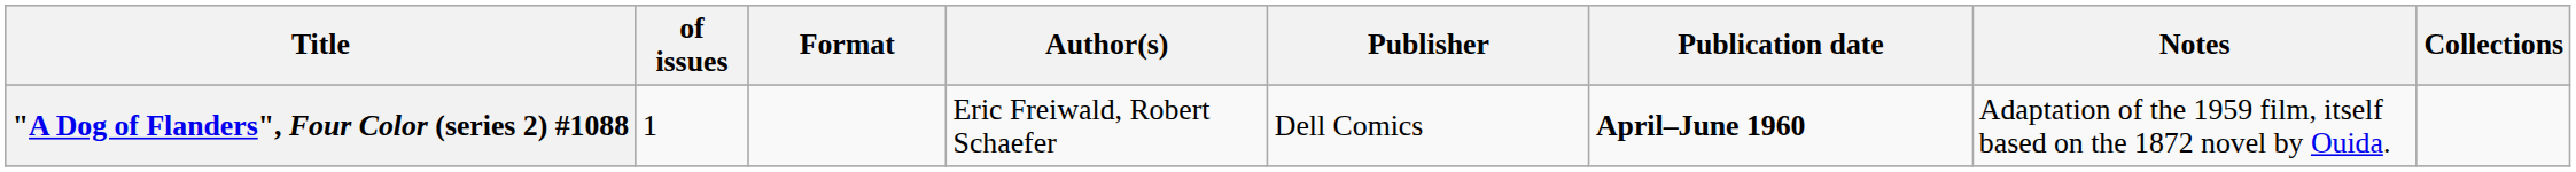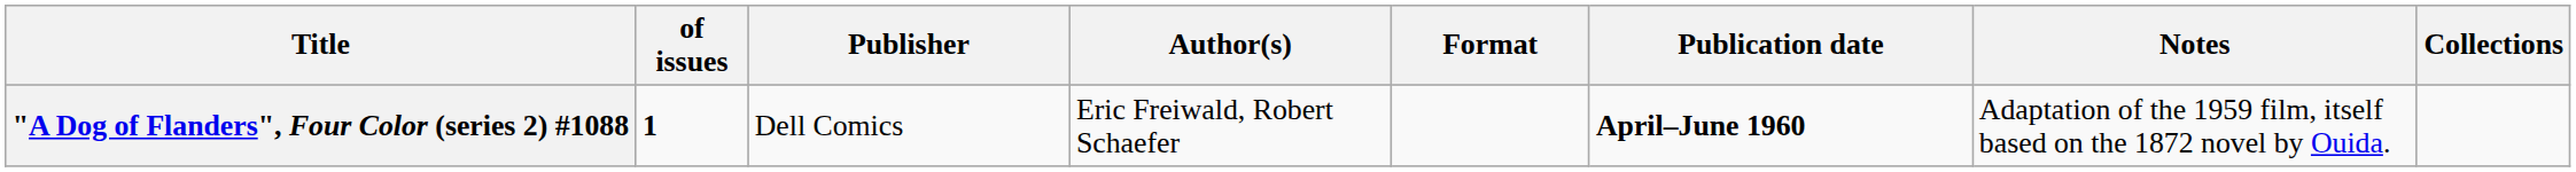 <table class="wikitable">
 <tr>
 <th>Title</th>
 <th style="width:40pt"> of issues</th>
+<th style="width:125pt">Publisher</th>
+<th style="width:125pt">Author(s)</th>
 <th style="width:75pt">Format</th>
-<th style="width:125pt">Author(s)</th>
-<th style="width:125pt">Publisher</th>
 <th style="width:150pt">Publication date</th>
 <th style="width:175pt">Notes</th>
 <th>Collections</th>
 </tr>
 <tr>
 <th>"<a href='#'>A Dog of Flanders</a>", <em>Four Color</em> (series 2) #1088</th>
-<td>1</td>
+<td><strong>1</strong></td>
+<td>Dell Comics</td>
+<td>Eric Freiwald, Robert Schaefer</td>
 <td></td>
-<td>Eric Freiwald, Robert Schaefer</td>
-<td>Dell Comics</td>
 <td><strong>April–June 1960</strong></td>
 <td>Adaptation of the 1959 film, itself based on the 1872 novel by <a href='#'>Ouida</a>.</td>
 <td></td>
 </tr>
 </table>
